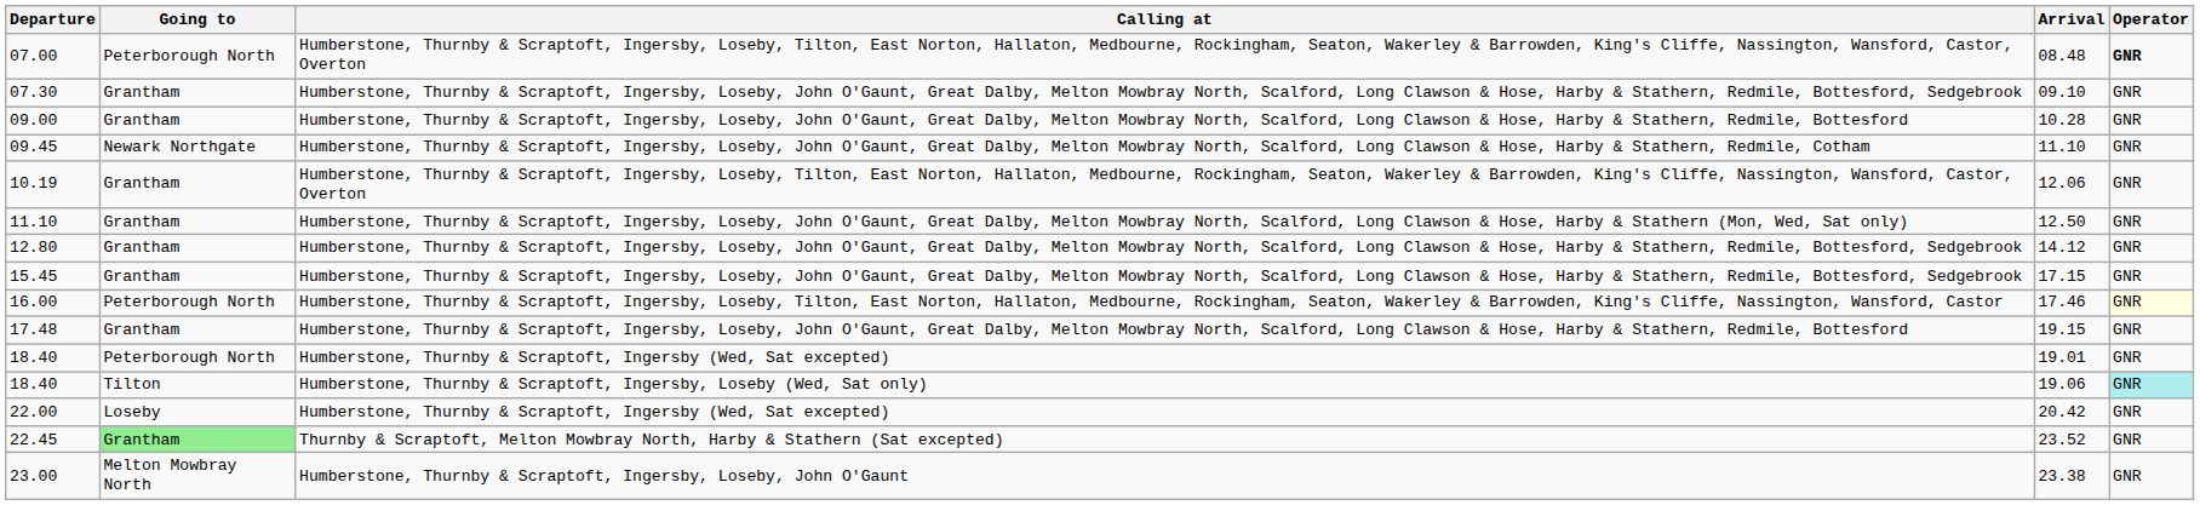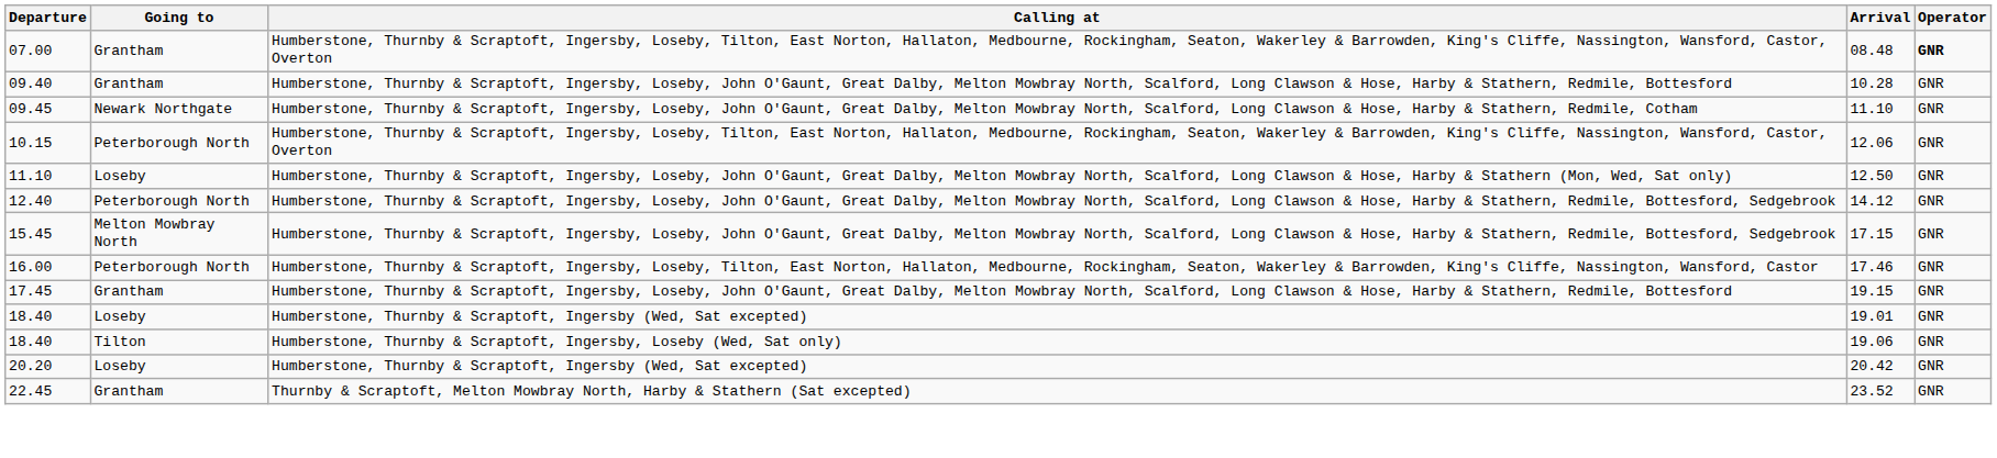 <table class="wikitable" style="font-size:70%;">
 <tr>
 <th>Departure</th>
 <th>Going to</th>
 <th>Calling at</th>
 <th>Arrival</th>
 <th>Operator</th>
 </tr>
 <tr>
 <td>07.00</td>
-<td>Peterborough North</td>
+<td>Grantham</td>
 <td>Humberstone, Thurnby & Scraptoft, Ingersby, Loseby, Tilton, East Norton, Hallaton, Medbourne, Rockingham, Seaton, Wakerley & Barrowden, King's Cliffe, Nassington, Wansford, Castor, Overton</td>
 <td>08.48</td>
 <td><strong>GNR</strong></td>
 </tr>
 <tr>
-<td>07.30</td>
-<td>Grantham</td>
-<td>Humberstone, Thurnby & Scraptoft, Ingersby, Loseby, John O'Gaunt, Great Dalby, Melton Mowbray North, Scalford, Long Clawson & Hose, Harby & Stathern, Redmile, Bottesford, Sedgebrook</td>
-<td>09.10</td>
-<td>GNR</td>
-</tr>
-<tr>
-<td>09.00</td>
+<td>09.40</td>
 <td>Grantham</td>
 <td>Humberstone, Thurnby & Scraptoft, Ingersby, Loseby, John O'Gaunt, Great Dalby, Melton Mowbray North, Scalford, Long Clawson & Hose, Harby & Stathern, Redmile, Bottesford</td>
 <td>10.28</td>
 <td>GNR</td>
 </tr>
 <tr>
 <td>09.45</td>
 <td>Newark Northgate</td>
 <td>Humberstone, Thurnby & Scraptoft, Ingersby, Loseby, John O'Gaunt, Great Dalby, Melton Mowbray North, Scalford, Long Clawson & Hose, Harby & Stathern, Redmile, Cotham</td>
 <td>11.10</td>
 <td>GNR</td>
 </tr>
 <tr>
-<td>10.19</td>
-<td>Grantham</td>
+<td>10.15</td>
+<td>Peterborough North</td>
 <td>Humberstone, Thurnby & Scraptoft, Ingersby, Loseby, Tilton, East Norton, Hallaton, Medbourne, Rockingham, Seaton, Wakerley & Barrowden, King's Cliffe, Nassington, Wansford, Castor, Overton</td>
 <td>12.06</td>
 <td>GNR</td>
 </tr>
 <tr>
 <td>11.10</td>
-<td>Grantham</td>
+<td>Loseby</td>
 <td>Humberstone, Thurnby & Scraptoft, Ingersby, Loseby, John O'Gaunt, Great Dalby, Melton Mowbray North, Scalford, Long Clawson & Hose, Harby & Stathern (Mon, Wed, Sat only)</td>
 <td>12.50</td>
 <td>GNR</td>
 </tr>
 <tr>
-<td>12.80</td>
-<td>Grantham</td>
+<td>12.40</td>
+<td>Peterborough North</td>
 <td>Humberstone, Thurnby & Scraptoft, Ingersby, Loseby, John O'Gaunt, Great Dalby, Melton Mowbray North, Scalford, Long Clawson & Hose, Harby & Stathern, Redmile, Bottesford, Sedgebrook</td>
 <td>14.12</td>
 <td>GNR</td>
 </tr>
 <tr>
 <td>15.45</td>
-<td>Grantham</td>
+<td>Melton Mowbray North</td>
 <td>Humberstone, Thurnby & Scraptoft, Ingersby, Loseby, John O'Gaunt, Great Dalby, Melton Mowbray North, Scalford, Long Clawson & Hose, Harby & Stathern, Redmile, Bottesford, Sedgebrook</td>
 <td>17.15</td>
 <td>GNR</td>
 </tr>
 <tr>
 <td>16.00</td>
 <td>Peterborough North</td>
 <td>Humberstone, Thurnby & Scraptoft, Ingersby, Loseby, Tilton, East Norton, Hallaton, Medbourne, Rockingham, Seaton, Wakerley & Barrowden, King's Cliffe, Nassington, Wansford, Castor</td>
 <td>17.46</td>
-<td style="background: lightyellow;">GNR</td>
+<td>GNR</td>
 </tr>
 <tr>
-<td>17.48</td>
+<td>17.45</td>
 <td>Grantham</td>
 <td>Humberstone, Thurnby & Scraptoft, Ingersby, Loseby, John O'Gaunt, Great Dalby, Melton Mowbray North, Scalford, Long Clawson & Hose, Harby & Stathern, Redmile, Bottesford</td>
 <td>19.15</td>
 <td>GNR</td>
 </tr>
 <tr>
 <td>18.40</td>
-<td>Peterborough North</td>
+<td>Loseby</td>
 <td>Humberstone, Thurnby & Scraptoft, Ingersby (Wed, Sat excepted)</td>
 <td>19.01</td>
 <td>GNR</td>
 </tr>
 <tr>
 <td>18.40</td>
 <td>Tilton</td>
 <td>Humberstone, Thurnby & Scraptoft, Ingersby, Loseby (Wed, Sat only)</td>
 <td>19.06</td>
-<td style="background: paleturquoise;">GNR</td>
+<td>GNR</td>
 </tr>
 <tr>
-<td>22.00</td>
+<td>20.20</td>
 <td>Loseby</td>
 <td>Humberstone, Thurnby & Scraptoft, Ingersby (Wed, Sat excepted)</td>
 <td>20.42</td>
 <td>GNR</td>
 </tr>
 <tr>
 <td>22.45</td>
-<td style="background: lightgreen;">Grantham</td>
+<td>Grantham</td>
 <td>Thurnby & Scraptoft, Melton Mowbray North, Harby & Stathern (Sat excepted)</td>
 <td>23.52</td>
 <td>GNR</td>
 </tr>
-<tr>
-<td>23.00</td>
-<td>Melton Mowbray North</td>
-<td>Humberstone, Thurnby & Scraptoft, Ingersby, Loseby, John O'Gaunt</td>
-<td>23.38</td>
-<td>GNR</td>
-</tr>
 </table>
